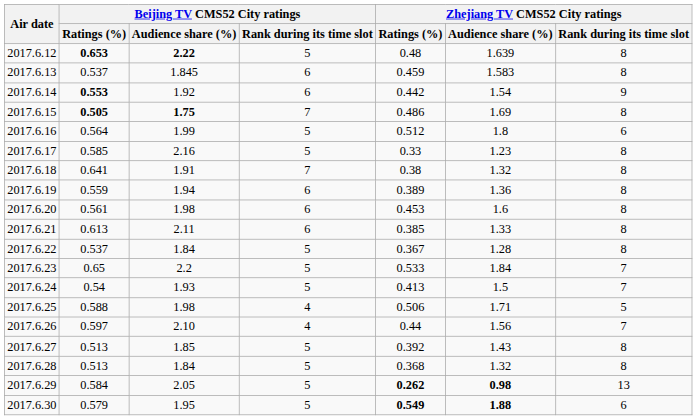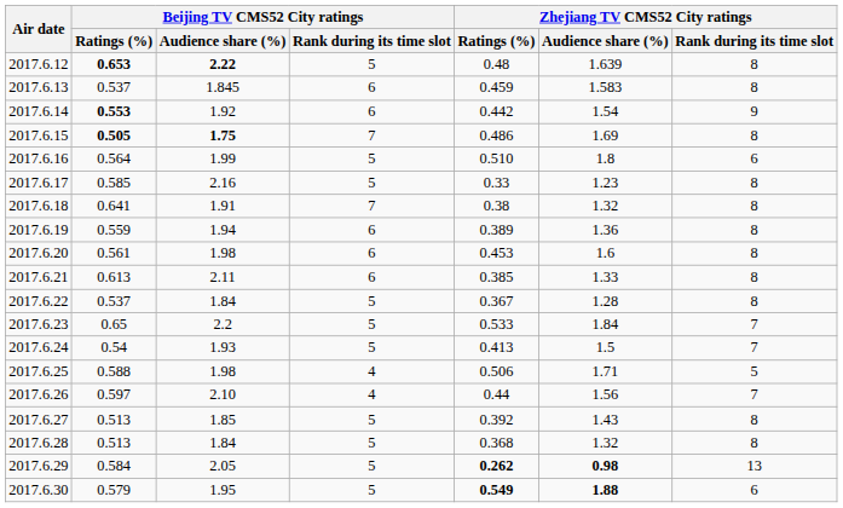 <table class="wikitable sortable mw-collapsible jquery-tablesorter" style="text-align:center">
 <tr>
 <th rowspan="2">Air date</th>
 <th colspan="3"><a href='#'>Beijing TV</a> CMS52 City ratings</th>
 <th colspan="3"><a href='#'>Zhejiang TV</a> CMS52 City ratings</th>
 </tr>
 <tr>
 <th>Ratings (%)</th>
 <th>Audience share (%)</th>
 <th>Rank during its time slot</th>
 <th>Ratings (%)</th>
 <th>Audience share (%)</th>
 <th>Rank during its time slot</th>
 </tr>
 <tr>
 <td>2017.6.12</td>
 <td><strong><span>0.653</span></strong></td>
 <td><strong><span>2.22</span></strong></td>
 <td>5</td>
 <td>0.48</td>
 <td>1.639</td>
 <td>8</td>
 </tr>
 <tr>
 <td>2017.6.13</td>
 <td>0.537</td>
 <td>1.845</td>
 <td>6</td>
 <td>0.459</td>
 <td>1.583</td>
 <td>8</td>
 </tr>
 <tr>
 <td>2017.6.14</td>
 <td><strong>0.553</strong></td>
 <td>1.92</td>
 <td>6</td>
 <td>0.442</td>
 <td>1.54</td>
 <td>9</td>
 </tr>
 <tr>
 <td>2017.6.15</td>
 <td><strong><span>0.505</span></strong></td>
 <td><strong><span>1.75</span></strong></td>
 <td>7</td>
 <td>0.486</td>
 <td>1.69</td>
 <td>8</td>
 </tr>
 <tr>
 <td>2017.6.16</td>
 <td>0.564</td>
 <td>1.99</td>
 <td>5</td>
-<td>0.512</td>
+<td>0.510</td>
 <td>1.8</td>
 <td>6</td>
 </tr>
 <tr>
 <td>2017.6.17</td>
 <td>0.585</td>
 <td>2.16</td>
 <td>5</td>
 <td>0.33</td>
 <td>1.23</td>
 <td>8</td>
 </tr>
 <tr>
 <td>2017.6.18</td>
 <td>0.641</td>
 <td>1.91</td>
 <td>7</td>
 <td>0.38</td>
 <td>1.32</td>
 <td>8</td>
 </tr>
 <tr>
 <td>2017.6.19</td>
 <td>0.559</td>
 <td>1.94</td>
 <td>6</td>
 <td>0.389</td>
 <td>1.36</td>
 <td>8</td>
 </tr>
 <tr>
 <td>2017.6.20</td>
 <td>0.561</td>
 <td>1.98</td>
 <td>6</td>
 <td>0.453</td>
 <td>1.6</td>
 <td>8</td>
 </tr>
 <tr>
 <td>2017.6.21</td>
 <td>0.613</td>
 <td>2.11</td>
 <td>6</td>
 <td>0.385</td>
 <td>1.33</td>
 <td>8</td>
 </tr>
 <tr>
 <td>2017.6.22</td>
 <td>0.537</td>
 <td>1.84</td>
 <td>5</td>
 <td>0.367</td>
 <td>1.28</td>
 <td>8</td>
 </tr>
 <tr>
 <td>2017.6.23</td>
 <td>0.65</td>
 <td>2.2</td>
 <td>5</td>
 <td>0.533</td>
 <td>1.84</td>
 <td>7</td>
 </tr>
 <tr>
 <td>2017.6.24</td>
 <td>0.54</td>
 <td>1.93</td>
 <td>5</td>
 <td>0.413</td>
 <td>1.5</td>
 <td>7</td>
 </tr>
 <tr>
 <td>2017.6.25</td>
 <td>0.588</td>
 <td>1.98</td>
 <td>4</td>
 <td>0.506</td>
 <td>1.71</td>
 <td>5</td>
 </tr>
 <tr>
 <td>2017.6.26</td>
 <td>0.597</td>
 <td>2.10</td>
 <td>4</td>
 <td>0.44</td>
 <td>1.56</td>
 <td>7</td>
 </tr>
 <tr>
 <td>2017.6.27</td>
 <td>0.513</td>
 <td>1.85</td>
 <td>5</td>
 <td>0.392</td>
 <td>1.43</td>
 <td>8</td>
 </tr>
 <tr>
 <td>2017.6.28</td>
 <td>0.513</td>
 <td>1.84</td>
 <td>5</td>
 <td>0.368</td>
 <td>1.32</td>
 <td>8</td>
 </tr>
 <tr>
 <td>2017.6.29</td>
 <td>0.584</td>
 <td>2.05</td>
 <td>5</td>
 <td><strong><span>0.262</span></strong></td>
 <td><strong><span>0.98</span></strong></td>
 <td>13</td>
 </tr>
 <tr>
 <td>2017.6.30</td>
 <td>0.579</td>
 <td>1.95</td>
 <td>5</td>
 <td><strong><span>0.549</span></strong></td>
 <td><strong><span>1.88</span></strong></td>
 <td>6</td>
 </tr>
 </table>
